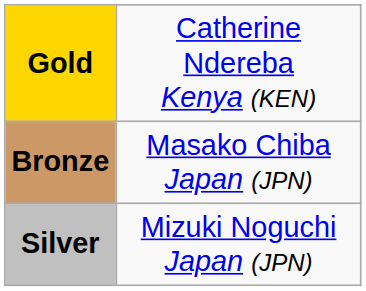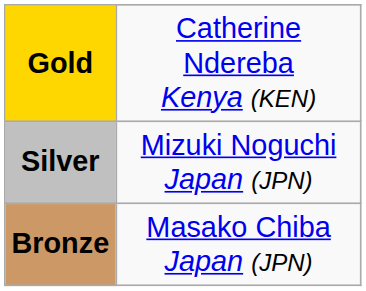 <table class="wikitable" style=" text-align:center; font-size:110%;" width="35%">
 <tr>
 <td bgcolor="gold"><strong>Gold</strong></td>
 <td> <a href='#'>Catherine Ndereba</a><br><em><a href='#'>Kenya</a> <small>(KEN)</small></em></td>
 </tr>
 <tr>
+<td bgcolor="silver"><strong>Silver</strong></td>
+<td> <a href='#'>Mizuki Noguchi</a><br><em><a href='#'>Japan</a> <small>(JPN)</small></em></td>
+</tr>
+<tr>
 <td bgcolor="CC9966"><strong>Bronze</strong></td>
 <td> <a href='#'>Masako Chiba</a><br><em><a href='#'>Japan</a> <small>(JPN)</small></em></td>
 </tr>
-<tr>
-<td bgcolor="silver"><strong>Silver</strong></td>
-<td> <a href='#'>Mizuki Noguchi</a><br><em><a href='#'>Japan</a> <small>(JPN)</small></em></td>
-</tr>
 </table>
